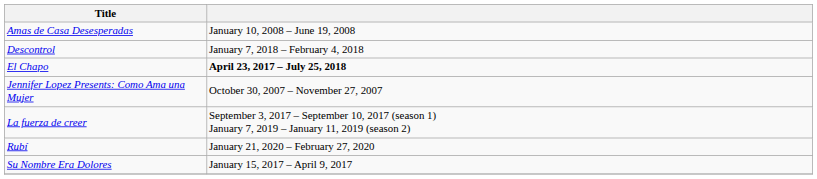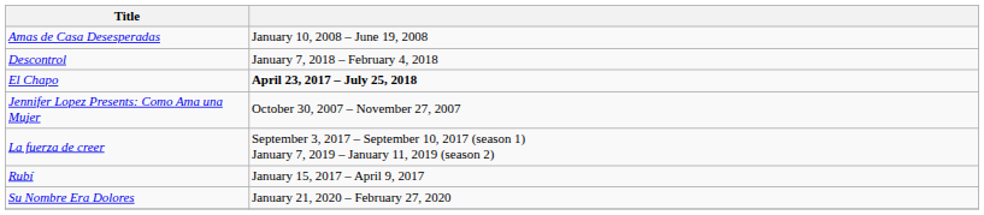 <table class="wikitable sortable" style="width:80%; font-size:85%;">
 <tr>
 <th style="width:25%;">Title</th>
 <th></th>
 </tr>
 <tr>
 <td><em><a href='#'>Amas de Casa Desesperadas</a></em></td>
 <td>January 10, 2008 – June 19, 2008</td>
 </tr>
 <tr>
 <td><em><a href='#'>Descontrol</a></em></td>
 <td>January 7, 2018 – February 4, 2018</td>
 </tr>
 <tr>
 <td><em><a href='#'>El Chapo</a></em></td>
 <td><strong>April 23, 2017 – July 25, 2018</strong></td>
 </tr>
 <tr>
 <td><em><a href='#'>Jennifer Lopez Presents: Como Ama una Mujer</a></em></td>
 <td>October 30, 2007 – November 27, 2007</td>
 </tr>
 <tr>
 <td><em><a href='#'>La fuerza de creer</a></em></td>
 <td>September 3, 2017 – September 10, 2017 (season 1)<br>January 7, 2019 – January 11, 2019 (season 2)</td>
 </tr>
 <tr>
 <td><em><a href='#'>Rubí</a></em></td>
-<td>January 21, 2020 – February 27, 2020</td>
+<td>January 15, 2017 – April 9, 2017</td>
 </tr>
 <tr>
 <td><em><a href='#'>Su Nombre Era Dolores</a></em></td>
-<td>January 15, 2017 – April 9, 2017</td>
+<td>January 21, 2020 – February 27, 2020</td>
 </tr>
 <tr>
 </tr>
 </table>
